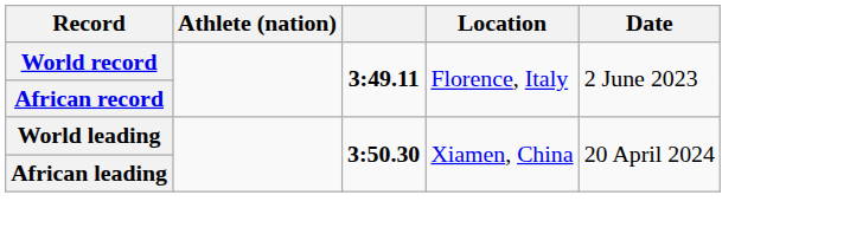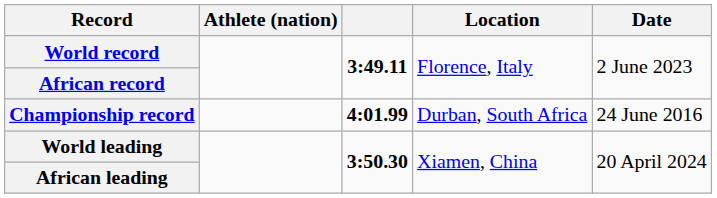 <table class="wikitable">
 <tr>
 <th scope="col">Record</th>
 <th scope="col">Athlete (nation)</th>
 <th scope="col"></th>
 <th scope="col">Location</th>
 <th scope="col">Date</th>
 </tr>
 <tr>
 <th scope="row"><a href='#'>World record</a></th>
 <td rowspan="2"></td>
 <td rowspan="2" align="center"><strong>3:49.11</strong></td>
 <td rowspan="2"><a href='#'>Florence</a>, <a href='#'>Italy</a></td>
 <td rowspan="2">2 June 2023</td>
 </tr>
 <tr>
 <th scope="row"><a href='#'>African record</a></th>
 </tr>
 <tr>
+<th><a href='#'>Championship record</a></th>
+<td></td>
+<td align="center"><strong>4:01.99</strong></td>
+<td><a href='#'>Durban</a>, <a href='#'>South Africa</a></td>
+<td>24 June 2016</td>
+</tr>
+<tr>
 <th scope="row">World leading</th>
 <td rowspan="2"></td>
 <td rowspan="2" align="center"><strong>3:50.30</strong></td>
 <td rowspan="2"><a href='#'>Xiamen</a>, <a href='#'>China</a></td>
 <td rowspan="2">20 April 2024</td>
 </tr>
 <tr>
 <th scope="row">African leading</th>
 </tr>
 </table>
